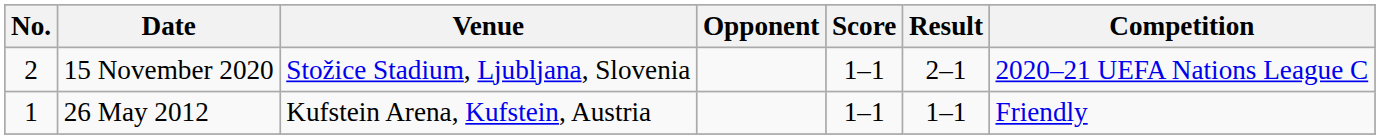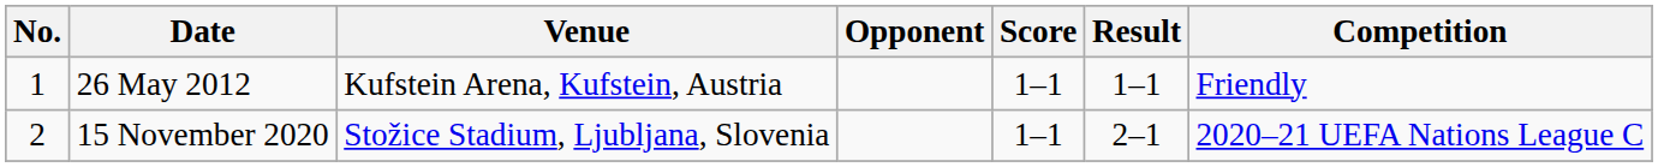 <table class="wikitable sortable">
 <tr>
 <th scope="col">No.</th>
 <th scope="col">Date</th>
 <th scope="col">Venue</th>
 <th scope="col">Opponent</th>
 <th scope="col">Score</th>
 <th scope="col">Result</th>
 <th scope="col">Competition</th>
 </tr>
 <tr>
+<td align="center">1</td>
+<td>26 May 2012</td>
+<td>Kufstein Arena, <a href='#'>Kufstein</a>, Austria</td>
+<td></td>
+<td align=center>1–1</td>
+<td align=center>1–1</td>
+<td><a href='#'>Friendly</a></td>
+</tr>
+<tr>
 <td align="center">2</td>
 <td>15 November 2020</td>
 <td><a href='#'>Stožice Stadium</a>, <a href='#'>Ljubljana</a>, Slovenia</td>
 <td></td>
 <td align=center>1–1</td>
 <td align=center>2–1</td>
 <td><a href='#'>2020–21 UEFA Nations League C</a></td>
 </tr>
-<tr>
-<td align="center">1</td>
-<td>26 May 2012</td>
-<td>Kufstein Arena, <a href='#'>Kufstein</a>, Austria</td>
-<td></td>
-<td align=center>1–1</td>
-<td align=center>1–1</td>
-<td><a href='#'>Friendly</a></td>
-</tr>
 </table>
